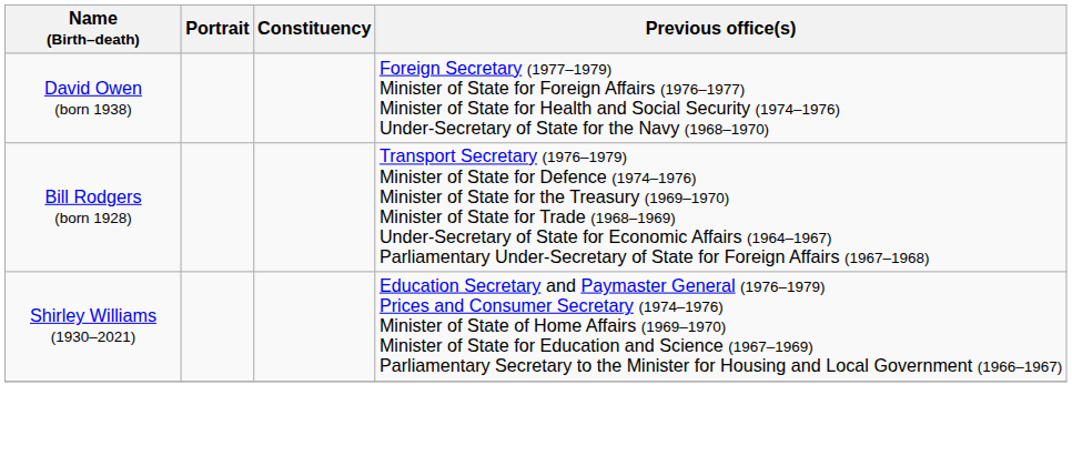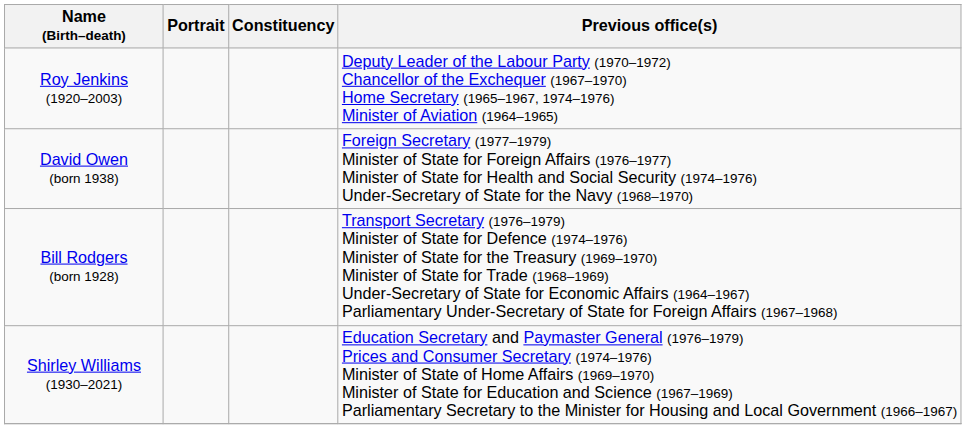 <table class="wikitable">
 <tr>
 <th width=150>Name<br><small>(Birth–death)</small></th>
 <th>Portrait</th>
 <th>Constituency</th>
 <th>Previous office(s)</th>
+</tr>
+<tr>
+<td style="text-align:center;"><a href='#'>Roy Jenkins</a><br><small>(1920–2003)</small></td>
+<td></td>
+<td></td>
+<td><a href='#'>Deputy Leader of the Labour Party</a> <small>(1970–1972)</small><br><a href='#'>Chancellor of the Exchequer</a> <small>(1967–1970)</small><br><a href='#'>Home Secretary</a> <small>(1965–1967, 1974–1976)</small><br><a href='#'>Minister of Aviation</a> <small>(1964–1965)</small></td>
 </tr>
 <tr>
 <td style="text-align:center;"><a href='#'>David Owen</a><br><small>(born 1938)</small></td>
 <td></td>
 <td></td>
 <td><a href='#'>Foreign Secretary</a> <small>(1977–1979)</small><br>Minister of State for Foreign Affairs <small>(1976–1977)</small><br>Minister of State for Health and Social Security <small>(1974–1976)</small><br>Under-Secretary of State for the Navy <small>(1968–1970)</small></td>
 </tr>
 <tr>
 <td style="text-align:center;"><a href='#'>Bill Rodgers</a><br><small>(born 1928)</small></td>
 <td></td>
 <td></td>
 <td><a href='#'>Transport Secretary</a> <small>(1976–1979)</small><br>Minister of State for Defence <small>(1974–1976)</small><br>Minister of State for the Treasury <small>(1969–1970)</small><br>Minister of State for Trade <small>(1968–1969)</small><br>Under-Secretary of State for Economic Affairs <small>(1964–1967)</small><br>Parliamentary Under-Secretary of State for Foreign Affairs <small>(1967–1968)</small></td>
 </tr>
 <tr>
 <td style="text-align:center;"><a href='#'>Shirley Williams</a><br><small>(1930–2021)</small></td>
 <td></td>
 <td></td>
 <td><a href='#'>Education Secretary</a> and <a href='#'>Paymaster General</a> <small>(1976–1979)</small><br><a href='#'>Prices and Consumer Secretary</a> <small>(1974–1976)</small><br>Minister of State of Home Affairs <small>(1969–1970)</small><br>Minister of State for Education and Science <small>(1967–1969)</small><br>Parliamentary Secretary to the Minister for Housing and Local Government <small>(1966–1967)</small></td>
 </tr>
 <tr>
 </tr>
 </table>
